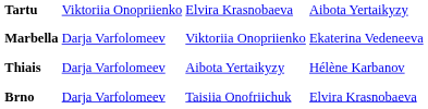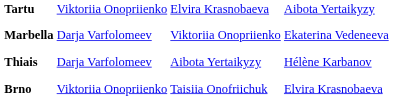 <table>
 <tr>
 <th scope=row style="text-align:left">Tartu</th>
 <td style="height:30px;"> <a href='#'>Viktoriia Onopriienko</a></td>
 <td style="height:30px;"> <a href='#'>Elvira Krasnobaeva</a></td>
 <td style="height:30px;"> <a href='#'>Aibota Yertaikyzy</a></td>
 </tr>
 <tr>
 <th scope=row style="text-align:left">Marbella</th>
 <td style="height:30px;"> <a href='#'>Darja Varfolomeev</a></td>
 <td style="height:30px;"> <a href='#'>Viktoriia Onopriienko</a></td>
 <td style="height:30px;"> <a href='#'>Ekaterina Vedeneeva</a></td>
 </tr>
 <tr>
 <th scope=row style="text-align:left">Thiais</th>
 <td style="height:30px;"> <a href='#'>Darja Varfolomeev</a></td>
 <td style="height:30px;"> <a href='#'>Aibota Yertaikyzy</a></td>
 <td style="height:30px;"> <a href='#'>Hélène Karbanov</a></td>
 </tr>
 <tr>
 <th scope=row style="text-align:left">Brno</th>
-<td style="height:30px;"> <a href='#'>Darja Varfolomeev</a></td>
+<td style="height:30px;"> <a href='#'>Viktoriia Onopriienko</a></td>
 <td style="height:30px;"> <a href='#'>Taisiia Onofriichuk</a></td>
 <td style="height:30px;"> <a href='#'>Elvira Krasnobaeva</a></td>
 </tr>
 <tr>
 </tr>
 </table>
